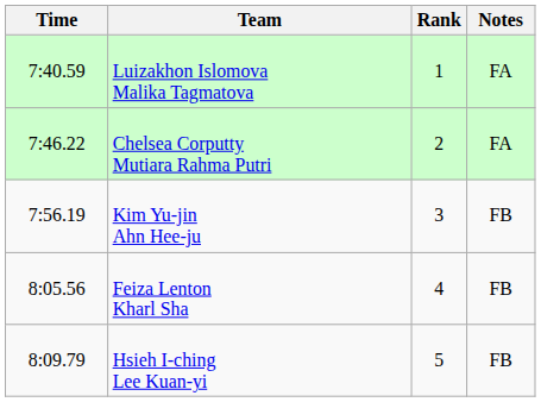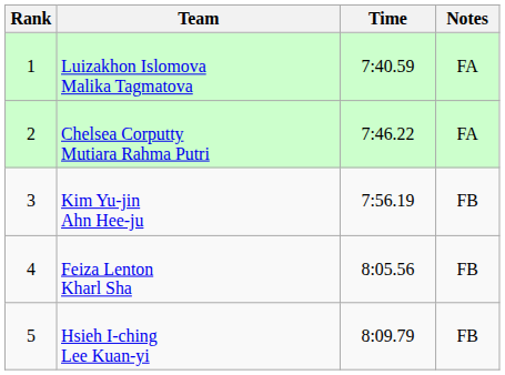 <table class=wikitable style="text-align:center">
 <tr>
+<th width=40>Rank</th>
+<th width=250>Team</th>
 <th width=80>Time</th>
-<th width=250>Team</th>
-<th width=40>Rank</th>
 <th width=50>Notes</th>
 </tr>
 <tr bgcolor="ccffcc">
+<td>1</td>
+<td align="left"><br><a href='#'>Luizakhon Islomova</a><br><a href='#'>Malika Tagmatova</a></td>
 <td>7:40.59</td>
-<td align="left"><br><a href='#'>Luizakhon Islomova</a><br><a href='#'>Malika Tagmatova</a></td>
-<td>1</td>
 <td>FA</td>
 </tr>
 <tr bgcolor="ccffcc">
+<td>2</td>
+<td align="left"><br><a href='#'>Chelsea Corputty</a><br><a href='#'>Mutiara Rahma Putri</a></td>
 <td>7:46.22</td>
-<td align="left"><br><a href='#'>Chelsea Corputty</a><br><a href='#'>Mutiara Rahma Putri</a></td>
-<td>2</td>
 <td>FA</td>
 </tr>
 <tr>
+<td>3</td>
+<td align="left"><br><a href='#'>Kim Yu-jin</a><br><a href='#'>Ahn Hee-ju</a></td>
 <td>7:56.19</td>
-<td align="left"><br><a href='#'>Kim Yu-jin</a><br><a href='#'>Ahn Hee-ju</a></td>
-<td>3</td>
 <td>FB</td>
 </tr>
 <tr>
+<td>4</td>
+<td align="left"><br><a href='#'>Feiza Lenton</a><br><a href='#'>Kharl Sha</a></td>
 <td>8:05.56</td>
-<td align="left"><br><a href='#'>Feiza Lenton</a><br><a href='#'>Kharl Sha</a></td>
-<td>4</td>
 <td>FB</td>
 </tr>
 <tr>
+<td>5</td>
+<td align="left"><br><a href='#'>Hsieh I-ching </a><br><a href='#'>Lee Kuan-yi</a></td>
 <td>8:09.79</td>
-<td align="left"><br><a href='#'>Hsieh I-ching </a><br><a href='#'>Lee Kuan-yi</a></td>
-<td>5</td>
 <td>FB</td>
 </tr>
 </table>
